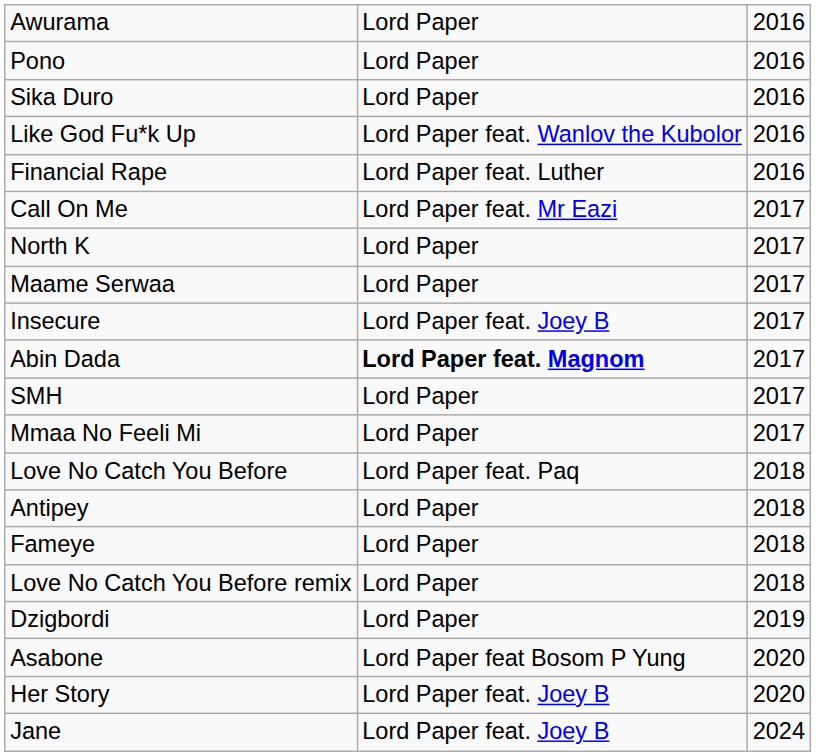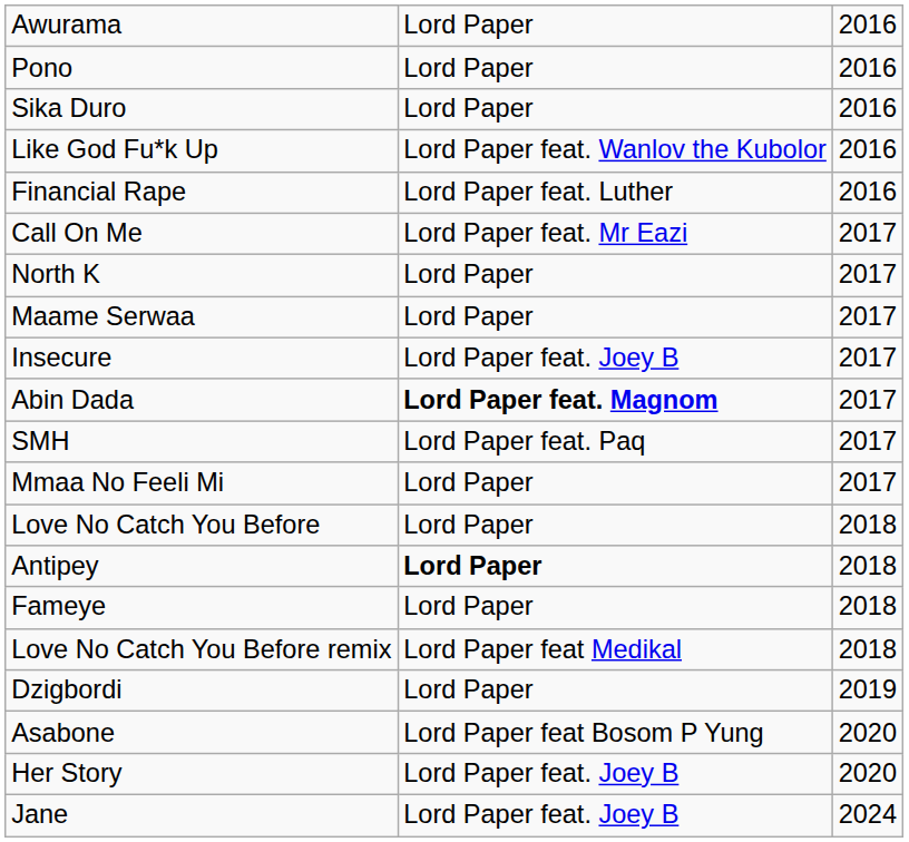 <table class="wikitable">
 <tr>
 <td>Awurama</td>
 <td>Lord Paper</td>
 <td>2016</td>
 </tr>
 <tr>
 <td>Pono</td>
 <td>Lord Paper</td>
 <td>2016</td>
 </tr>
 <tr>
 <td>Sika Duro</td>
 <td>Lord Paper</td>
 <td>2016</td>
 </tr>
 <tr>
 <td>Like God Fu*k Up</td>
 <td>Lord Paper feat. <a href='#'>Wanlov the Kubolor</a></td>
 <td>2016</td>
 </tr>
 <tr>
 <td>Financial Rape</td>
 <td>Lord Paper feat. Luther</td>
 <td>2016</td>
 </tr>
 <tr>
 <td>Call On Me</td>
 <td>Lord Paper feat. <a href='#'>Mr Eazi</a></td>
 <td>2017</td>
 </tr>
 <tr>
 <td>North K</td>
 <td>Lord Paper</td>
 <td>2017</td>
 </tr>
 <tr>
 <td>Maame Serwaa</td>
 <td>Lord Paper</td>
 <td>2017</td>
 </tr>
 <tr>
 <td>Insecure</td>
 <td>Lord Paper feat. <a href='#'>Joey B</a></td>
 <td>2017</td>
 </tr>
 <tr>
 <td>Abin Dada</td>
 <td><strong>Lord Paper feat. <a href='#'>Magnom</a></strong></td>
 <td>2017</td>
 </tr>
 <tr>
 <td>SMH</td>
-<td>Lord Paper</td>
+<td>Lord Paper feat. Paq</td>
 <td>2017</td>
 </tr>
 <tr>
 <td>Mmaa No Feeli Mi</td>
 <td>Lord Paper</td>
 <td>2017</td>
 </tr>
 <tr>
 <td>Love No Catch You Before</td>
-<td>Lord Paper feat. Paq</td>
+<td>Lord Paper</td>
 <td>2018 </td>
 </tr>
 <tr>
 <td>Antipey</td>
-<td>Lord Paper</td>
+<td><strong>Lord Paper</strong></td>
 <td>2018</td>
 </tr>
 <tr>
 <td>Fameye</td>
 <td>Lord Paper</td>
 <td>2018 </td>
 </tr>
 <tr>
 <td>Love No Catch You Before remix</td>
-<td>Lord Paper</td>
+<td>Lord Paper feat <a href='#'>Medikal</a></td>
 <td>2018</td>
 </tr>
 <tr>
 <td>Dzigbordi</td>
 <td>Lord Paper</td>
 <td>2019</td>
 </tr>
 <tr>
 <td>Asabone</td>
 <td>Lord Paper feat Bosom P Yung</td>
 <td>2020 </td>
 </tr>
 <tr>
 <td>Her Story</td>
 <td>Lord Paper feat. <a href='#'>Joey B</a></td>
 <td>2020</td>
 </tr>
 <tr>
 <td>Jane</td>
 <td>Lord Paper feat. <a href='#'>Joey B</a></td>
 <td>2024</td>
 </tr>
 <tr>
 </tr>
 </table>
